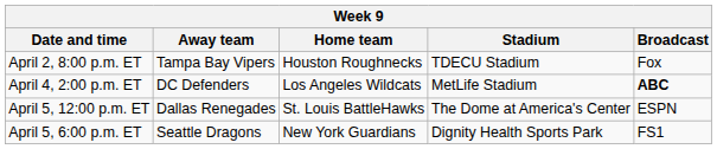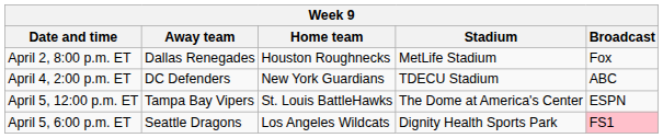 <table class="wikitable">
 <tr>
 <th colspan="10">Week 9</th>
 </tr>
 <tr>
 <th>Date and time</th>
 <th>Away team</th>
 <th>Home team</th>
 <th>Stadium</th>
 <th>Broadcast</th>
 </tr>
 <tr>
 <td>April 2, 8:00 p.m. ET</td>
-<td>Tampa Bay Vipers</td>
+<td>Dallas Renegades</td>
 <td>Houston Roughnecks</td>
-<td>TDECU Stadium</td>
+<td>MetLife Stadium</td>
 <td>Fox</td>
 </tr>
 <tr>
 <td>April 4, 2:00 p.m. ET</td>
 <td>DC Defenders</td>
-<td>Los Angeles Wildcats</td>
-<td>MetLife Stadium</td>
-<td><strong>ABC</strong></td>
+<td>New York Guardians</td>
+<td>TDECU Stadium</td>
+<td>ABC</td>
 </tr>
 <tr>
 <td>April 5, 12:00 p.m. ET</td>
-<td>Dallas Renegades</td>
+<td>Tampa Bay Vipers</td>
 <td>St. Louis BattleHawks</td>
 <td>The Dome at America's Center</td>
 <td>ESPN</td>
 </tr>
 <tr>
 <td>April 5, 6:00 p.m. ET</td>
 <td>Seattle Dragons</td>
-<td>New York Guardians</td>
+<td>Los Angeles Wildcats</td>
 <td>Dignity Health Sports Park</td>
-<td>FS1</td>
+<td style="background: pink;">FS1</td>
 </tr>
 </table>
